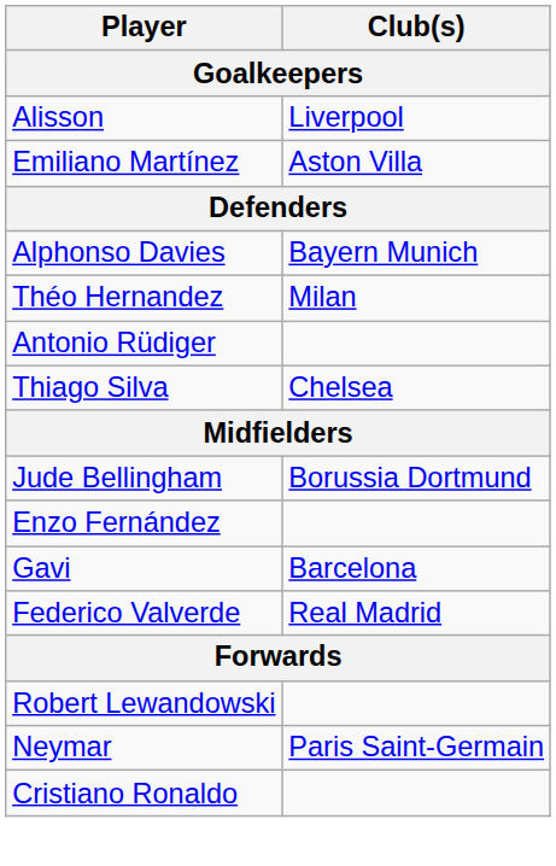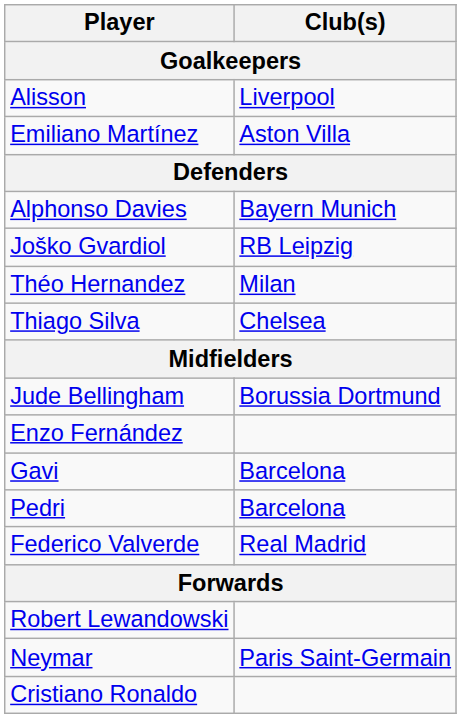 <table class="wikitable mw-collapsible mw-collapsed">
 <tr>
 <th>Player</th>
 <th>Club(s)</th>
 </tr>
 <tr>
 <th colspan="2">Goalkeepers</th>
 </tr>
 <tr>
 <td> <a href='#'>Alisson</a></td>
 <td> <a href='#'>Liverpool</a></td>
 </tr>
 <tr>
 <td> <a href='#'>Emiliano Martínez</a></td>
 <td> <a href='#'>Aston Villa</a></td>
 </tr>
 <tr>
 <th colspan="2">Defenders</th>
 </tr>
 <tr>
 <td> <a href='#'>Alphonso Davies</a></td>
 <td> <a href='#'>Bayern Munich</a></td>
 </tr>
 <tr>
+<td> <a href='#'>Joško Gvardiol</a></td>
+<td> <a href='#'>RB Leipzig</a></td>
+</tr>
+<tr>
 <td> <a href='#'>Théo Hernandez</a></td>
 <td> <a href='#'>Milan</a></td>
-</tr>
-<tr>
-<td> <a href='#'>Antonio Rüdiger</a></td>
-<td></td>
 </tr>
 <tr>
 <td> <a href='#'>Thiago Silva</a></td>
 <td> <a href='#'>Chelsea</a></td>
 </tr>
 <tr>
 <th colspan="2">Midfielders</th>
 </tr>
 <tr>
 <td> <a href='#'>Jude Bellingham</a></td>
 <td> <a href='#'>Borussia Dortmund</a></td>
 </tr>
 <tr>
 <td> <a href='#'>Enzo Fernández</a></td>
 <td></td>
 </tr>
 <tr>
 <td> <a href='#'>Gavi</a></td>
+<td> <a href='#'>Barcelona</a></td>
+</tr>
+<tr>
+<td> <a href='#'>Pedri</a></td>
 <td> <a href='#'>Barcelona</a></td>
 </tr>
 <tr>
 <td> <a href='#'>Federico Valverde</a></td>
 <td> <a href='#'>Real Madrid</a></td>
 </tr>
 <tr>
 <th colspan="2">Forwards</th>
 </tr>
 <tr>
 <td> <a href='#'>Robert Lewandowski</a></td>
 <td></td>
 </tr>
 <tr>
 <td> <a href='#'>Neymar</a></td>
 <td> <a href='#'>Paris Saint-Germain</a></td>
 </tr>
 <tr>
 <td> <a href='#'>Cristiano Ronaldo</a></td>
 <td></td>
 </tr>
 </table>
